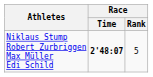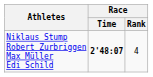 <table class="wikitable" border="1" style="font-size:90%; text-align:center;">
 <tr>
 <th rowspan=2>Athletes</th>
 <th colspan=2>Race</th>
 </tr>
 <tr>
 <th>Time</th>
 <th>Rank</th>
 </tr>
 <tr>
 <td style="text-align:left;"><a href='#'>Niklaus Stump</a><br><a href='#'>Robert Zurbriggen</a><br><a href='#'>Max Müller</a><br><a href='#'>Edi Schild</a></td>
 <td><strong>2'48:07</strong></td>
-<td>5</td>
+<td>4</td>
 </tr>
 </table>
